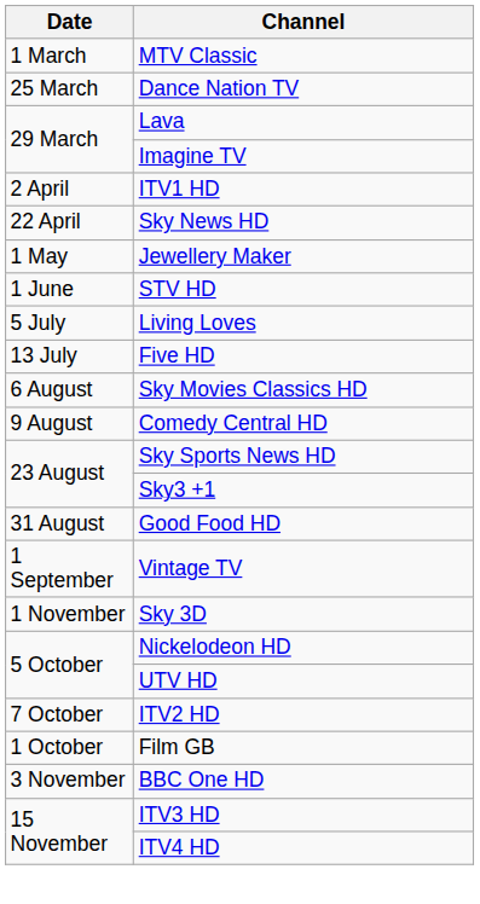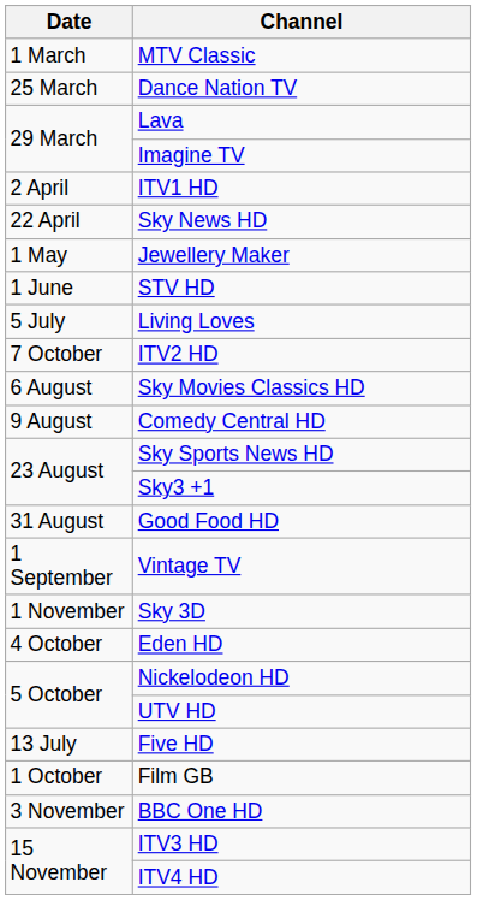 <table class="wikitable">
 <tr>
 <th width=90>Date</th>
 <th width=250>Channel</th>
 </tr>
 <tr>
 <td>1 March</td>
 <td><a href='#'>MTV Classic</a></td>
 </tr>
 <tr>
 <td>25 March</td>
 <td><a href='#'>Dance Nation TV</a></td>
 </tr>
 <tr>
 <td rowspan=2>29 March</td>
 <td><a href='#'>Lava</a></td>
 </tr>
 <tr>
 <td><a href='#'>Imagine TV</a></td>
 </tr>
 <tr>
 <td>2 April</td>
 <td><a href='#'>ITV1 HD</a></td>
 </tr>
 <tr>
 <td>22 April</td>
 <td><a href='#'>Sky News HD</a></td>
 </tr>
 <tr>
 <td>1 May</td>
 <td><a href='#'>Jewellery Maker</a></td>
 </tr>
 <tr>
 <td>1 June</td>
 <td><a href='#'>STV HD</a></td>
 </tr>
 <tr>
 <td>5 July</td>
 <td><a href='#'>Living Loves</a></td>
 </tr>
 <tr>
-<td>13 July</td>
-<td><a href='#'>Five HD</a></td>
+<td>7 October</td>
+<td><a href='#'>ITV2 HD</a></td>
 </tr>
 <tr>
 <td>6 August</td>
 <td><a href='#'>Sky Movies Classics HD</a></td>
 </tr>
 <tr>
 <td>9 August</td>
 <td><a href='#'>Comedy Central HD</a></td>
 </tr>
 <tr>
 <td rowspan=2>23 August</td>
 <td><a href='#'>Sky Sports News HD</a></td>
 </tr>
 <tr>
 <td><a href='#'>Sky3 +1</a></td>
 </tr>
 <tr>
 <td>31 August</td>
 <td><a href='#'>Good Food HD</a></td>
 </tr>
 <tr>
 <td>1 September</td>
 <td><a href='#'>Vintage TV</a></td>
 </tr>
 <tr>
 <td>1 November</td>
 <td><a href='#'>Sky 3D</a></td>
 </tr>
 <tr>
+<td>4 October</td>
+<td><a href='#'>Eden HD</a></td>
+</tr>
+<tr>
 <td rowspan=2>5 October</td>
 <td><a href='#'>Nickelodeon HD</a></td>
 </tr>
 <tr>
 <td><a href='#'>UTV HD</a></td>
 </tr>
 <tr>
-<td>7 October</td>
-<td><a href='#'>ITV2 HD</a></td>
+<td>13 July</td>
+<td><a href='#'>Five HD</a></td>
 </tr>
 <tr>
 <td>1 October</td>
 <td>Film GB</td>
 </tr>
 <tr>
 <td>3 November</td>
 <td><a href='#'>BBC One HD</a></td>
 </tr>
 <tr>
 <td rowspan=2>15 November</td>
 <td><a href='#'>ITV3 HD</a></td>
 </tr>
 <tr>
 <td><a href='#'>ITV4 HD</a></td>
 </tr>
 </table>
